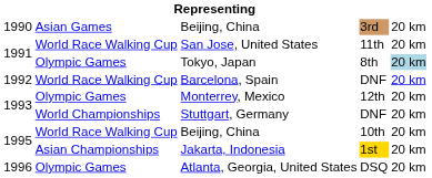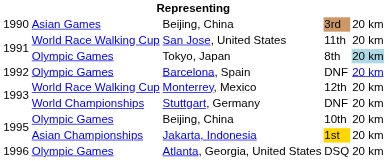 <table>
 <tr>
 <th colspan="5">Representing </th>
 </tr>
 <tr>
 <td>1990</td>
 <td><a href='#'>Asian Games</a></td>
 <td>Beijing, China</td>
 <td bgcolor="cc9966">3rd</td>
 <td>20 km</td>
 </tr>
 <tr>
 <td rowspan=2>1991</td>
 <td><a href='#'>World Race Walking Cup</a></td>
 <td><a href='#'>San Jose</a>, United States</td>
 <td>11th</td>
 <td>20 km</td>
 </tr>
 <tr>
 <td><a href='#'>Olympic Games</a></td>
 <td>Tokyo, Japan</td>
 <td>8th</td>
 <td style="background: lightblue;">20 km</td>
 </tr>
 <tr>
 <td>1992</td>
-<td><a href='#'>World Race Walking Cup</a></td>
+<td><a href='#'>Olympic Games</a></td>
 <td><a href='#'>Barcelona</a>, Spain</td>
 <td>DNF</td>
 <td><a href='#'>20 km</a></td>
 </tr>
 <tr>
 <td rowspan=2>1993</td>
-<td><a href='#'>Olympic Games</a></td>
+<td><a href='#'>World Race Walking Cup</a></td>
 <td><a href='#'>Monterrey</a>, Mexico</td>
 <td>12th</td>
 <td>20 km</td>
 </tr>
 <tr>
 <td><a href='#'>World Championships</a></td>
 <td><a href='#'>Stuttgart</a>, Germany</td>
 <td>DNF</td>
 <td>20 km</td>
 </tr>
 <tr>
 <td rowspan=2>1995</td>
-<td><a href='#'>World Race Walking Cup</a></td>
+<td><a href='#'>Olympic Games</a></td>
 <td>Beijing, China</td>
 <td>10th</td>
 <td>20 km</td>
 </tr>
 <tr>
 <td><a href='#'>Asian Championships</a></td>
 <td><a href='#'>Jakarta, Indonesia</a></td>
 <td bgcolor="gold">1st</td>
 <td>20 km</td>
 </tr>
 <tr>
 <td>1996</td>
 <td><a href='#'>Olympic Games</a></td>
 <td><a href='#'>Atlanta</a>, Georgia, United States</td>
 <td align="center">DSQ</td>
 <td>20 km</td>
 </tr>
 </table>
